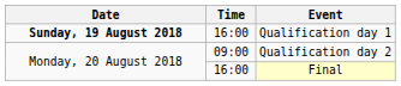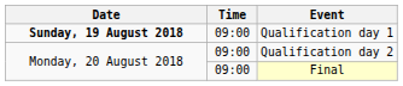 <table class = "wikitable" style="text-align:center;">
 <tr>
 <th width=220>Date</th>
 <th width=50>Time</th>
 <th width=150>Event</th>
 </tr>
 <tr>
 <td><strong>Sunday, 19 August 2018</strong></td>
-<td>16:00</td>
+<td>09:00</td>
 <td>Qualification day 1</td>
 </tr>
 <tr>
 <td rowspan=2>Monday, 20 August 2018</td>
 <td>09:00</td>
 <td>Qualification day 2</td>
 </tr>
 <tr>
-<td>16:00</td>
+<td>09:00</td>
 <td bgcolor=ffffcc>Final</td>
 </tr>
 </table>
